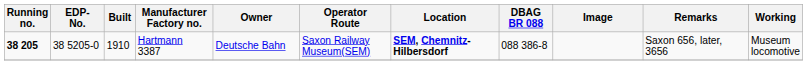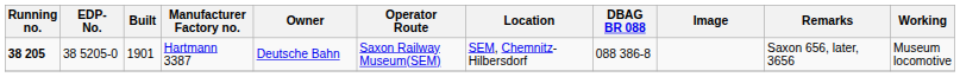 <table class="wikitable" style="width="100%"; border:solid 1px #AAAAAA; background:#e3e3e3;">
 <tr>
 <th width="5%">Running<br>no.</th>
 <th width="7%">EDP-<br>No.</th>
 <th width="4%">Built</th>
 <th width="10%">Manufacturer<br>Factory no.</th>
 <th width="12%">Owner</th>
 <th width="12%">Operator<br>Route</th>
 <th width="15%">Location</th>
 <th width="7%">DBAG<br><a href='#'>BR 088</a></th>
 <th width="13%">Image</th>
 <th width="20%">Remarks</th>
 <th width="8%">Working</th>
 </tr>
 <tr>
 <td><strong>38 205</strong></td>
 <td>38 5205-0</td>
-<td>1910</td>
+<td>1901</td>
 <td><a href='#'>Hartmann</a><br>3387</td>
 <td><a href='#'>Deutsche Bahn</a></td>
 <td><a href='#'>Saxon Railway Museum(SEM)</a></td>
-<td><strong><a href='#'>SEM</a>, <a href='#'>Chemnitz</a>-Hilbersdorf</strong></td>
+<td><a href='#'>SEM</a>, <a href='#'>Chemnitz</a>-Hilbersdorf</td>
 <td>088 386-8</td>
 <td></td>
 <td>Saxon 656, later, 3656</td>
 <td>Museum locomotive</td>
 </tr>
 <tr>
 </tr>
 </table>
